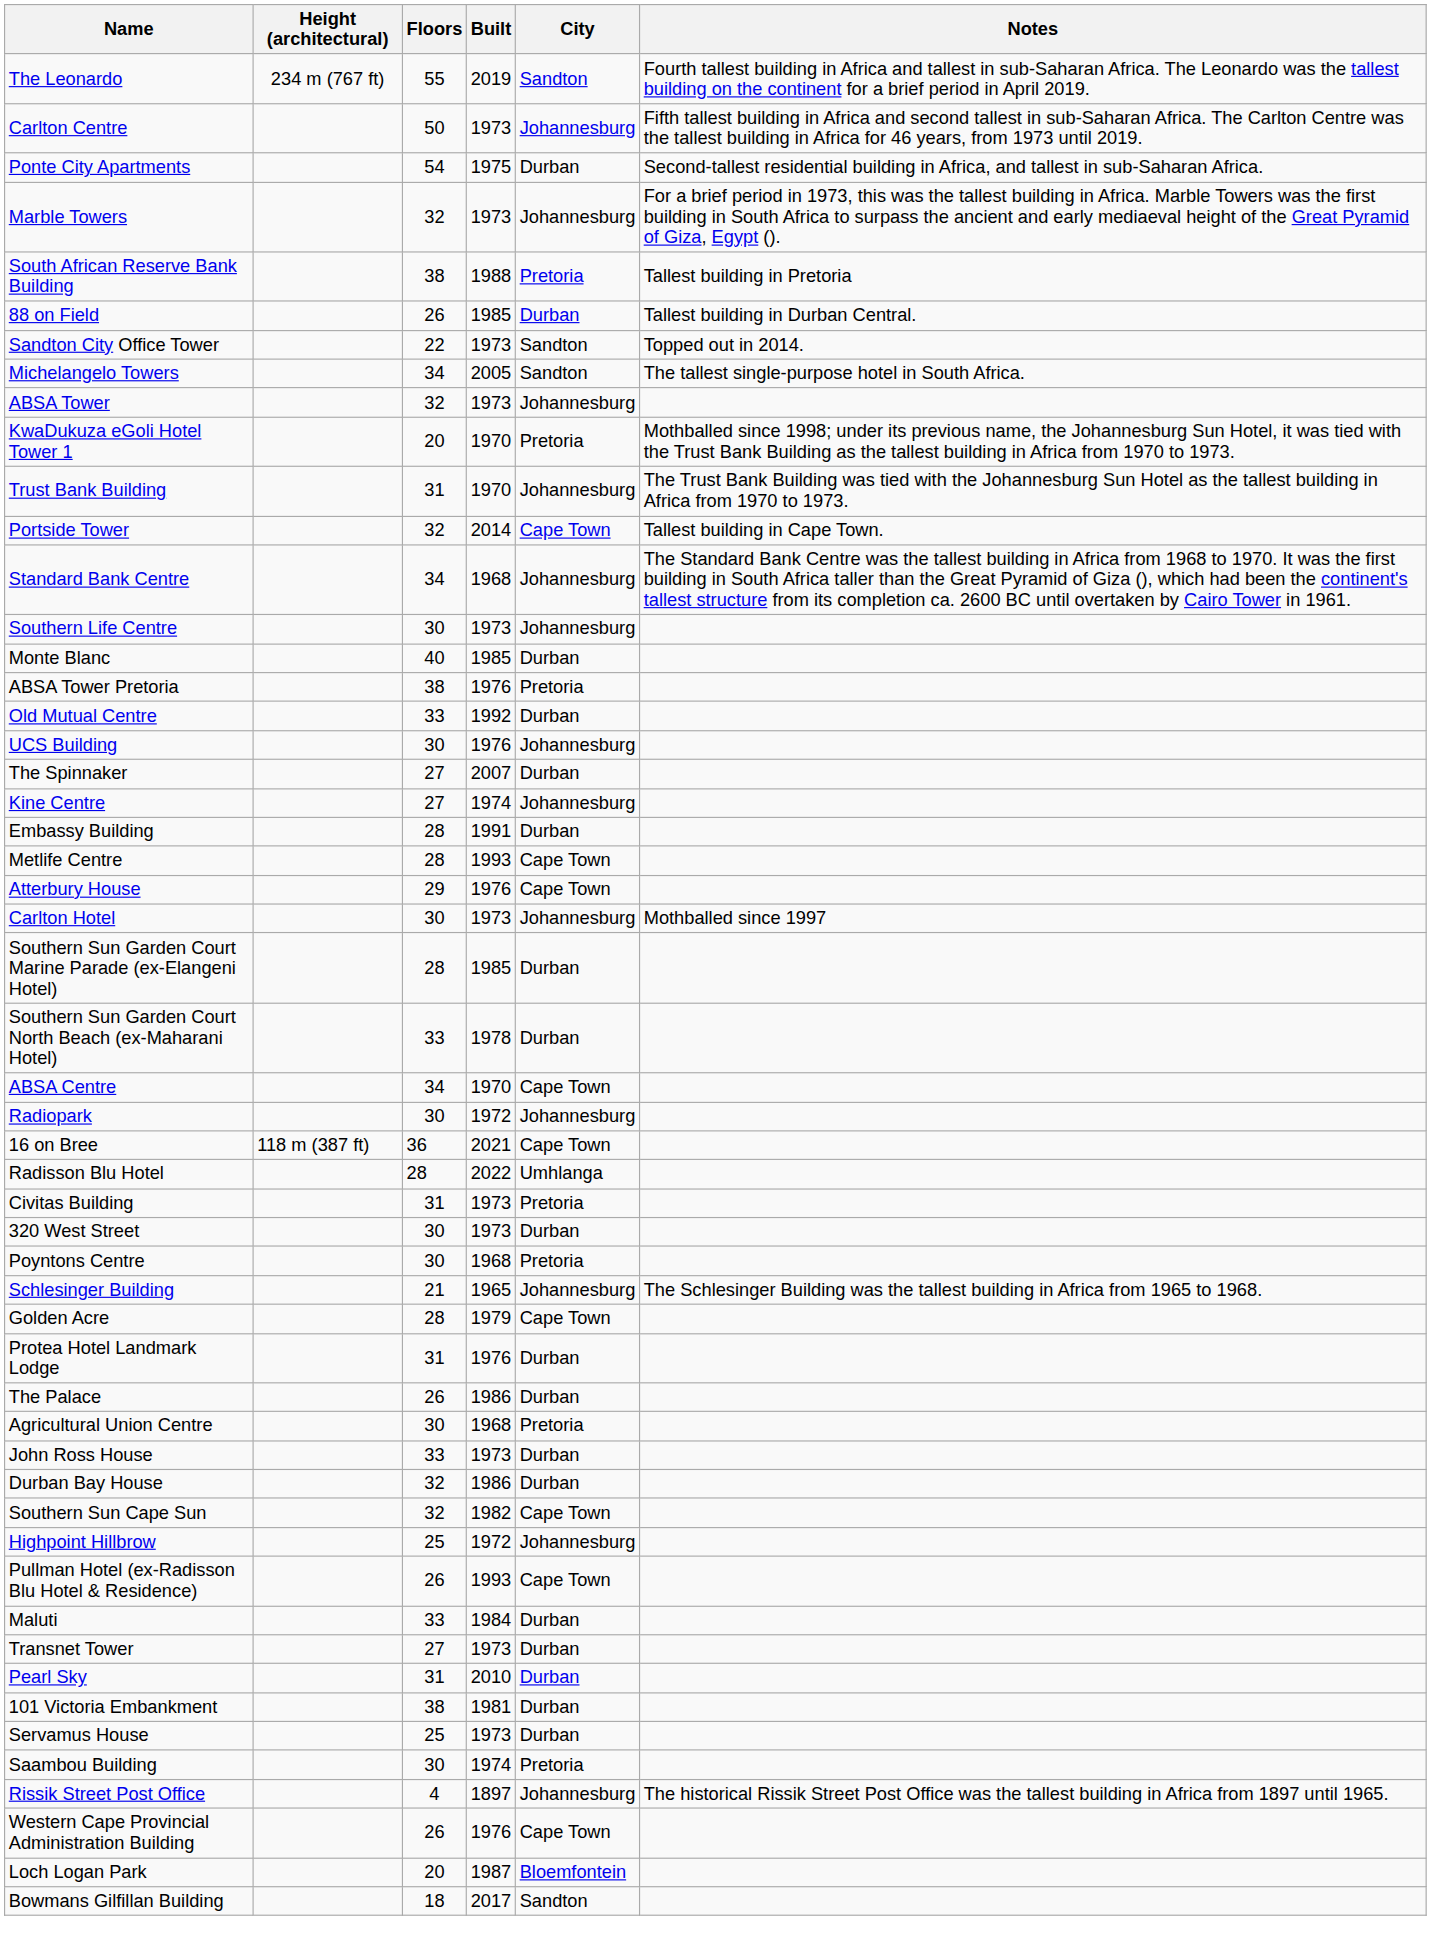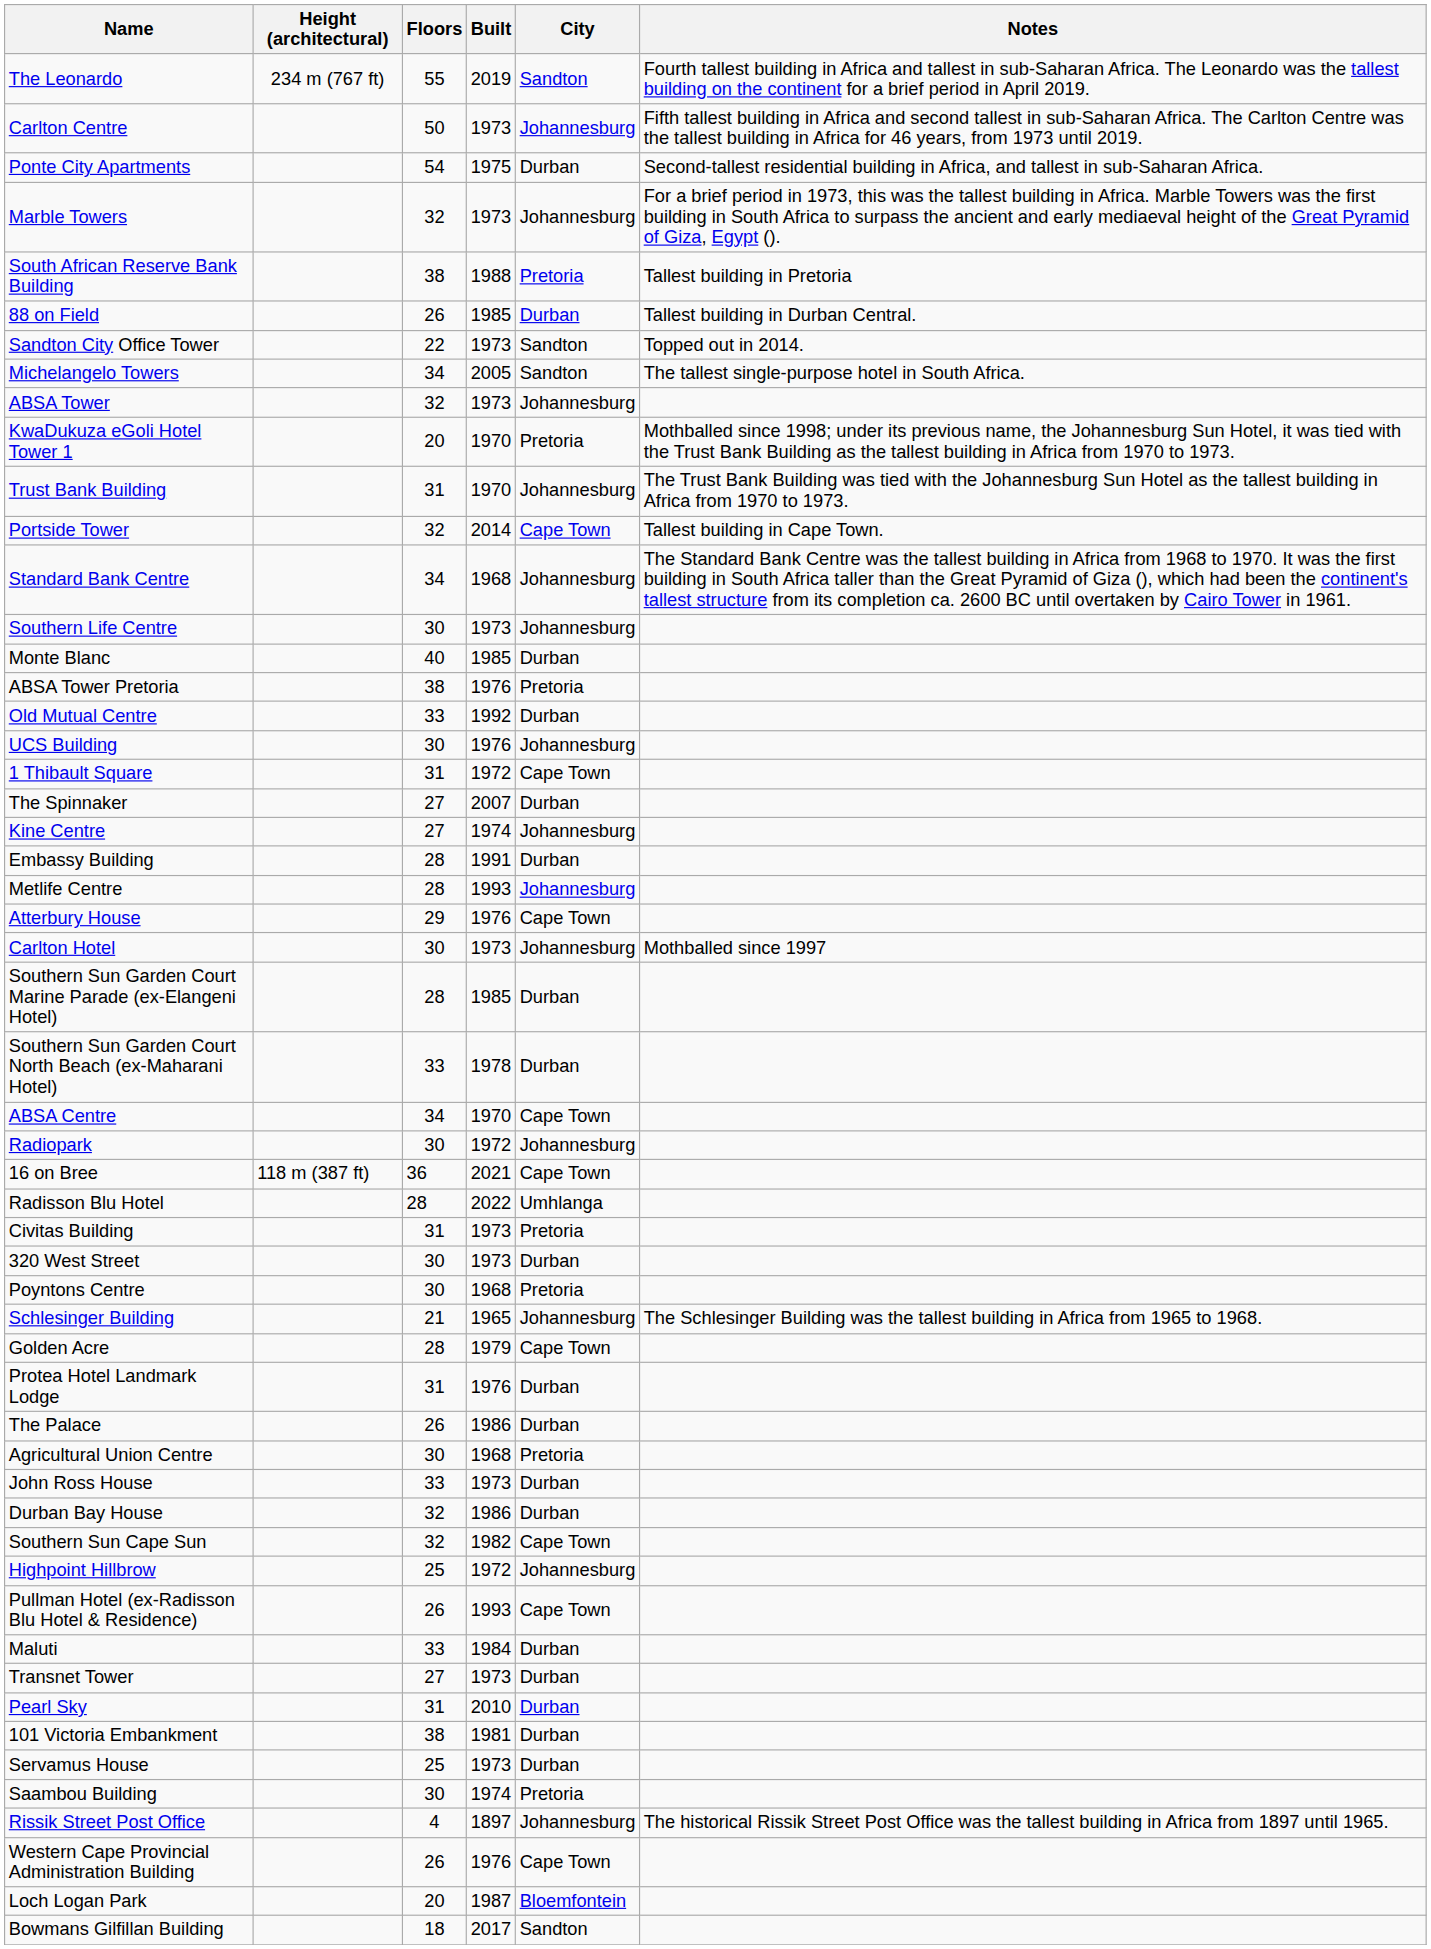 <table class="wikitable sortable">
 <tr>
 <th>Name</th>
 <th>Height (architectural)</th>
 <th>Floors</th>
 <th>Built</th>
 <th>City</th>
 <th class="unsortable">Notes</th>
 </tr>
 <tr>
 <td><a href='#'>The Leonardo</a></td>
 <td style="text-align:center;">234 m (767 ft)</td>
 <td style="text-align:center;">55</td>
 <td>2019</td>
 <td><a href='#'>Sandton</a></td>
 <td>Fourth tallest building in Africa and tallest in sub-Saharan Africa. The Leonardo was the <a href='#'>tallest building on the continent</a> for a brief period in April 2019.</td>
 </tr>
 <tr>
 <td><a href='#'>Carlton Centre</a></td>
 <td style="text-align:center;"></td>
 <td style="text-align:center;">50</td>
 <td>1973</td>
 <td><a href='#'>Johannesburg</a></td>
 <td>Fifth tallest building in Africa and second tallest in sub-Saharan Africa. The Carlton Centre was the tallest building in Africa for 46 years, from 1973 until 2019.</td>
 </tr>
 <tr>
 <td><a href='#'>Ponte City Apartments</a></td>
 <td style="text-align:center;"></td>
 <td style="text-align:center;">54</td>
 <td>1975</td>
 <td>Durban</td>
 <td>Second-tallest residential building in Africa, and tallest in sub-Saharan Africa.</td>
 </tr>
 <tr>
 <td><a href='#'>Marble Towers</a></td>
 <td style="text-align:center;"></td>
 <td style="text-align:center;">32</td>
 <td>1973</td>
 <td>Johannesburg</td>
 <td>For a brief period in 1973, this was the tallest building in Africa. Marble Towers was the first building in South Africa to surpass the ancient and early mediaeval height of the <a href='#'>Great Pyramid of Giza</a>, <a href='#'>Egypt</a> ().</td>
 </tr>
 <tr>
 <td><a href='#'>South African Reserve Bank Building</a></td>
 <td style="text-align:center;"></td>
 <td style="text-align:center;">38</td>
 <td>1988</td>
 <td><a href='#'>Pretoria</a></td>
 <td>  Tallest building in Pretoria</td>
 </tr>
 <tr>
 <td><a href='#'>88 on Field</a></td>
 <td style="text-align:center;"></td>
 <td style="text-align:center;">26</td>
 <td>1985</td>
 <td><a href='#'>Durban</a></td>
 <td>  Tallest building in Durban Central.</td>
 </tr>
 <tr>
 <td><a href='#'>Sandton City</a> Office Tower</td>
 <td style="text-align:center;"></td>
 <td style="text-align:center;">22</td>
 <td>1973</td>
 <td>Sandton</td>
 <td>Topped out in 2014.</td>
 </tr>
 <tr>
 <td><a href='#'>Michelangelo Towers</a></td>
 <td style="text-align:center;"></td>
 <td style="text-align:center;">34</td>
 <td>2005</td>
 <td>Sandton</td>
 <td>The tallest single-purpose hotel in South Africa.</td>
 </tr>
 <tr>
 <td><a href='#'>ABSA Tower</a></td>
 <td style="text-align:center;"></td>
 <td style="text-align:center;">32</td>
 <td>1973</td>
 <td>Johannesburg</td>
 <td></td>
 </tr>
 <tr>
 <td><a href='#'>KwaDukuza eGoli Hotel Tower 1</a></td>
 <td style="text-align:center;"></td>
 <td style="text-align:center;">20</td>
 <td>1970</td>
 <td>Pretoria</td>
 <td> Mothballed since 1998; under its previous name, the Johannesburg Sun Hotel, it was tied with the Trust Bank Building as the tallest building in Africa from 1970 to 1973.</td>
 </tr>
 <tr>
 <td><a href='#'>Trust Bank Building</a></td>
 <td style="text-align:center;"></td>
 <td style="text-align:center;">31</td>
 <td>1970</td>
 <td>Johannesburg</td>
 <td> The Trust Bank Building was tied with the Johannesburg Sun Hotel as the tallest building in Africa from 1970 to 1973.</td>
 </tr>
 <tr>
 <td><a href='#'>Portside Tower</a></td>
 <td align="center"></td>
 <td align="center">32</td>
 <td>2014</td>
 <td><a href='#'>Cape Town</a></td>
 <td> Tallest building in Cape Town.</td>
 </tr>
 <tr>
 <td><a href='#'>Standard Bank Centre</a></td>
 <td style="text-align:center;"></td>
 <td style="text-align:center;">34</td>
 <td>1968</td>
 <td>Johannesburg</td>
 <td> The Standard Bank Centre was the tallest building in Africa from 1968 to 1970. It was the first building in South Africa taller than the Great Pyramid of Giza (), which had been the <a href='#'>continent's tallest structure</a> from its completion ca. 2600 BC until overtaken by <a href='#'>Cairo Tower</a> in 1961.</td>
 </tr>
 <tr>
 <td><a href='#'>Southern Life Centre</a></td>
 <td style="text-align:center;"></td>
 <td style="text-align:center;">30</td>
 <td>1973</td>
 <td>Johannesburg</td>
 <td></td>
 </tr>
 <tr>
 <td>Monte Blanc</td>
 <td style="text-align:center;"></td>
 <td style="text-align:center;">40</td>
 <td>1985</td>
 <td>Durban</td>
 <td></td>
 </tr>
 <tr>
 <td>ABSA Tower Pretoria</td>
 <td style="text-align:center;"></td>
 <td style="text-align:center;">38</td>
 <td>1976</td>
 <td>Pretoria</td>
 <td></td>
 </tr>
 <tr>
 <td><a href='#'>Old Mutual Centre</a></td>
 <td style="text-align:center;"></td>
 <td style="text-align:center;">33</td>
 <td>1992</td>
 <td>Durban</td>
 <td></td>
 </tr>
 <tr>
 <td><a href='#'>UCS Building</a></td>
 <td style="text-align:center;"></td>
 <td style="text-align:center;">30</td>
 <td>1976</td>
 <td>Johannesburg</td>
 <td></td>
 </tr>
 <tr>
+<td><a href='#'>1 Thibault Square</a></td>
+<td style="text-align:center;"></td>
+<td style="text-align:center;">31</td>
+<td>1972</td>
+<td>Cape Town</td>
+<td></td>
+</tr>
+<tr>
 <td>The Spinnaker</td>
 <td style="text-align:center;"></td>
 <td style="text-align:center;">27</td>
 <td>2007</td>
 <td>Durban</td>
 <td></td>
 </tr>
 <tr>
 <td><a href='#'>Kine Centre</a></td>
 <td style="text-align:center;"></td>
 <td style="text-align:center;">27</td>
 <td>1974</td>
 <td>Johannesburg</td>
 <td></td>
 </tr>
 <tr>
 <td>Embassy Building</td>
 <td style="text-align:center;"></td>
 <td style="text-align:center;">28</td>
 <td>1991</td>
 <td>Durban</td>
 <td></td>
 </tr>
 <tr>
 <td>Metlife Centre</td>
 <td style="text-align:center;"></td>
 <td style="text-align:center;">28</td>
 <td>1993</td>
-<td>Cape Town</td>
+<td><a href='#'>Johannesburg</a></td>
 <td></td>
 </tr>
 <tr>
 <td><a href='#'>Atterbury House</a></td>
 <td style="text-align:center;"></td>
 <td style="text-align:center;">29</td>
 <td>1976</td>
 <td>Cape Town</td>
 <td></td>
 </tr>
 <tr>
 <td><a href='#'>Carlton Hotel</a></td>
 <td style="text-align:center;"></td>
 <td style="text-align:center;">30</td>
 <td>1973</td>
 <td>Johannesburg</td>
 <td> Mothballed since 1997</td>
 </tr>
 <tr>
 <td>Southern Sun Garden Court Marine Parade (ex-Elangeni Hotel)</td>
 <td style="text-align:center;"></td>
 <td style="text-align:center;">28</td>
 <td>1985</td>
 <td>Durban</td>
 <td></td>
 </tr>
 <tr>
 <td>Southern Sun Garden Court North Beach (ex-Maharani Hotel)</td>
 <td style="text-align:center;"></td>
 <td style="text-align:center;">33</td>
 <td>1978</td>
 <td>Durban</td>
 <td></td>
 </tr>
 <tr>
 <td><a href='#'>ABSA Centre</a></td>
 <td style="text-align:center;"></td>
 <td style="text-align:center;">34</td>
 <td>1970</td>
 <td>Cape Town</td>
 <td></td>
 </tr>
 <tr>
 <td><a href='#'>Radiopark</a></td>
 <td style="text-align:center;"></td>
 <td style="text-align:center;">30</td>
 <td>1972</td>
 <td>Johannesburg</td>
 <td></td>
 </tr>
 <tr>
 <td>16 on Bree</td>
 <td>118 m (387 ft)</td>
 <td>36</td>
 <td>2021</td>
 <td>Cape Town</td>
 <td></td>
 </tr>
 <tr>
 <td>Radisson Blu Hotel</td>
 <td></td>
 <td>28</td>
 <td>2022</td>
 <td>Umhlanga</td>
 <td></td>
 </tr>
 <tr>
 <td>Civitas Building</td>
 <td style="text-align:center;"></td>
 <td style="text-align:center;">31</td>
 <td>1973</td>
 <td>Pretoria</td>
 <td></td>
 </tr>
 <tr>
 <td>320 West Street</td>
 <td style="text-align:center;"></td>
 <td style="text-align:center;">30</td>
 <td>1973</td>
 <td>Durban</td>
 <td></td>
 </tr>
 <tr>
 <td>Poyntons Centre</td>
 <td style="text-align:center;"></td>
 <td style="text-align:center;">30</td>
 <td>1968</td>
 <td>Pretoria</td>
 <td></td>
 </tr>
 <tr>
 <td><a href='#'>Schlesinger Building</a></td>
 <td style="text-align:center;"></td>
 <td style="text-align:center;">21</td>
 <td>1965</td>
 <td>Johannesburg</td>
 <td> The Schlesinger Building was the tallest building in Africa from 1965 to 1968.</td>
 </tr>
 <tr>
 <td>Golden Acre</td>
 <td style="text-align:center;"></td>
 <td style="text-align:center;">28</td>
 <td>1979</td>
 <td>Cape Town</td>
 <td></td>
 </tr>
 <tr>
 <td>Protea Hotel Landmark Lodge</td>
 <td style="text-align:center;"></td>
 <td style="text-align:center;">31</td>
 <td>1976</td>
 <td>Durban</td>
 <td></td>
 </tr>
 <tr>
 <td>The Palace</td>
 <td style="text-align:center;"></td>
 <td style="text-align:center;">26</td>
 <td>1986</td>
 <td>Durban</td>
 <td></td>
 </tr>
 <tr>
 <td>Agricultural Union Centre</td>
 <td style="text-align:center;"></td>
 <td style="text-align:center;">30</td>
 <td>1968</td>
 <td>Pretoria</td>
 <td></td>
 </tr>
 <tr>
 <td>John Ross House</td>
 <td style="text-align:center;"></td>
 <td style="text-align:center;">33</td>
 <td>1973</td>
 <td>Durban</td>
 <td></td>
 </tr>
 <tr>
 <td>Durban Bay House</td>
 <td style="text-align:center;"></td>
 <td style="text-align:center;">32</td>
 <td>1986</td>
 <td>Durban</td>
 <td></td>
 </tr>
 <tr>
 <td>Southern Sun Cape Sun</td>
 <td style="text-align:center;"></td>
 <td style="text-align:center;">32</td>
 <td>1982</td>
 <td>Cape Town</td>
 <td></td>
 </tr>
 <tr>
 <td><a href='#'>Highpoint Hillbrow</a></td>
 <td style="text-align:center;"></td>
 <td style="text-align:center;">25</td>
 <td>1972</td>
 <td>Johannesburg</td>
 <td></td>
 </tr>
 <tr>
 <td>Pullman Hotel (ex-Radisson Blu Hotel & Residence)</td>
 <td style="text-align:center;"></td>
 <td style="text-align:center;">26</td>
 <td>1993</td>
 <td>Cape Town</td>
 <td></td>
 </tr>
 <tr>
 <td>Maluti</td>
 <td style="text-align:center;"></td>
 <td style="text-align:center;">33</td>
 <td>1984</td>
 <td>Durban</td>
 <td></td>
 </tr>
 <tr>
 <td>Transnet Tower</td>
 <td style="text-align:center;"></td>
 <td style="text-align:center;">27</td>
 <td>1973</td>
 <td>Durban</td>
 <td></td>
 </tr>
 <tr>
 <td><a href='#'>Pearl Sky</a></td>
 <td style="text-align:center;"></td>
 <td style="text-align:center;">31</td>
 <td>2010</td>
 <td><a href='#'>Durban</a></td>
 <td></td>
 </tr>
 <tr>
 <td>101 Victoria Embankment</td>
 <td style="text-align:center;"></td>
 <td style="text-align:center;">38</td>
 <td>1981</td>
 <td>Durban</td>
 <td></td>
 </tr>
 <tr>
 <td>Servamus House</td>
 <td style="text-align:center;"></td>
 <td style="text-align:center;">25</td>
 <td>1973</td>
 <td>Durban</td>
 <td></td>
 </tr>
 <tr>
 <td>Saambou Building</td>
 <td style="text-align:center;"></td>
 <td style="text-align:center;">30</td>
 <td>1974</td>
 <td>Pretoria</td>
 <td></td>
 </tr>
 <tr>
 <td><a href='#'>Rissik Street Post Office</a></td>
 <td style="text-align:center;"></td>
 <td style="text-align:center;">4</td>
 <td>1897</td>
 <td>Johannesburg</td>
 <td> The historical Rissik Street Post Office was the tallest building in Africa from 1897 until 1965.</td>
 </tr>
 <tr>
 <td>Western Cape Provincial Administration Building</td>
 <td style="text-align:center;"></td>
 <td style="text-align:center;">26</td>
 <td>1976</td>
 <td>Cape Town</td>
 <td></td>
 </tr>
 <tr>
 <td>Loch Logan Park</td>
 <td style="text-align:center;"></td>
 <td style="text-align:center;">20</td>
 <td>1987</td>
 <td><a href='#'>Bloemfontein</a></td>
 <td></td>
 </tr>
 <tr>
 <td>Bowmans Gilfillan Building</td>
 <td style="text-align:center;"></td>
 <td style="text-align:center;">18</td>
 <td>2017</td>
 <td>Sandton</td>
 <td></td>
 </tr>
 </table>
